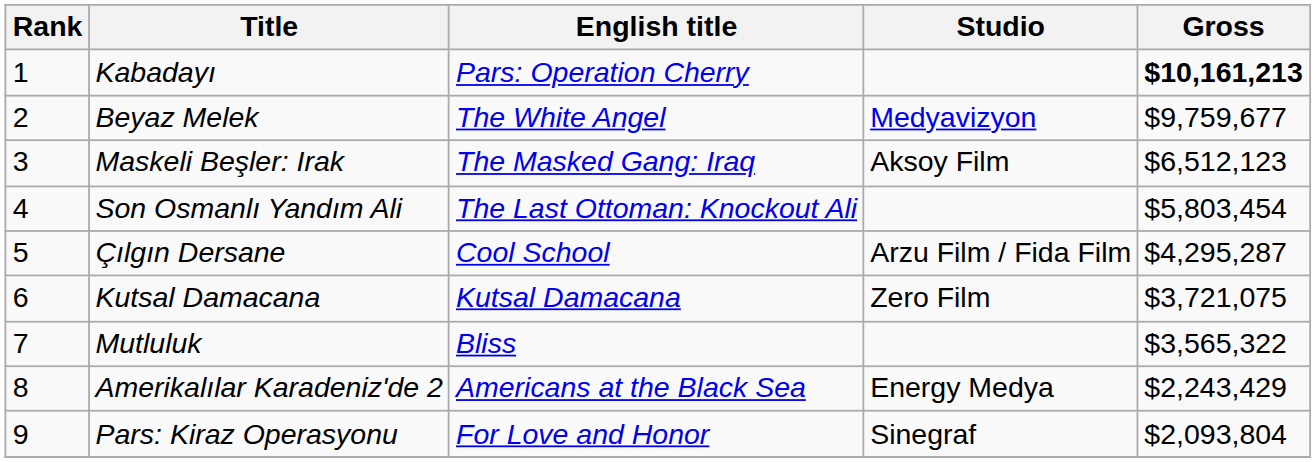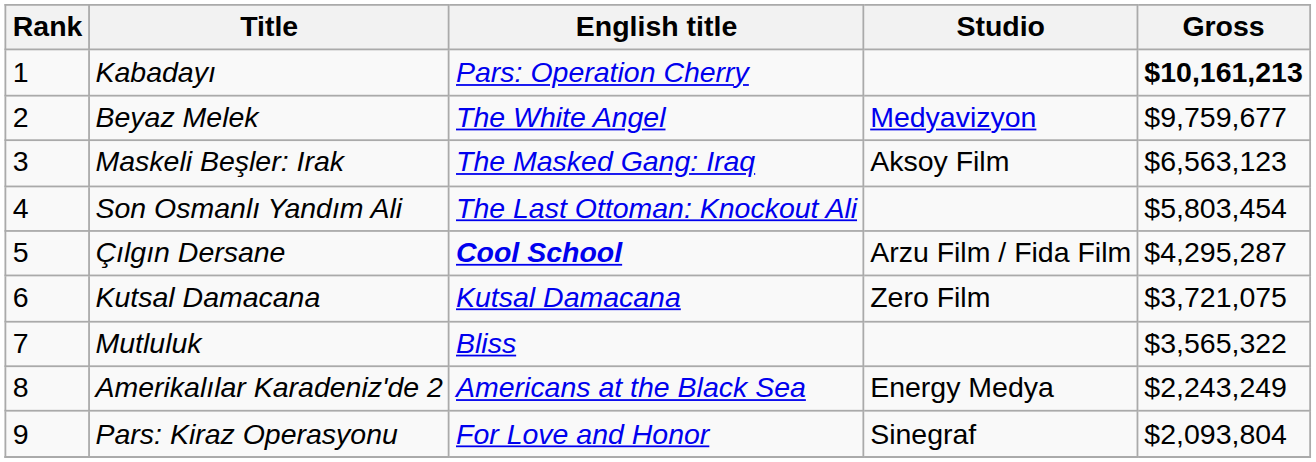 <table class="wikitable sortable" align="center" style="margin:auto;">
 <tr>
 <th>Rank</th>
 <th>Title</th>
 <th>English title</th>
 <th>Studio</th>
 <th>Gross</th>
 </tr>
 <tr>
 <td>1</td>
 <td><em>Kabadayı</em></td>
 <td><em><a href='#'>Pars: Operation Cherry</a></em></td>
 <td></td>
 <td><strong>$10,161,213</strong></td>
 </tr>
 <tr>
 <td>2</td>
 <td><em>Beyaz Melek</em></td>
 <td><em><a href='#'>The White Angel</a></em></td>
 <td><a href='#'>Medyavizyon</a></td>
 <td>$9,759,677</td>
 </tr>
 <tr>
 <td>3</td>
 <td><em>Maskeli Beşler: Irak</em></td>
 <td><em><a href='#'>The Masked Gang: Iraq</a></em></td>
 <td>Aksoy Film</td>
-<td>$6,512,123</td>
+<td>$6,563,123</td>
 </tr>
 <tr>
 <td>4</td>
 <td><em>Son Osmanlı Yandım Ali</em></td>
 <td><em><a href='#'>The Last Ottoman: Knockout Ali</a></em></td>
 <td></td>
 <td>$5,803,454</td>
 </tr>
 <tr>
 <td>5</td>
 <td><em>Çılgın Dersane</em></td>
-<td><em><a href='#'>Cool School</a></em></td>
+<td><strong><em><a href='#'>Cool School</a></em></strong></td>
 <td>Arzu Film / Fida Film</td>
 <td>$4,295,287</td>
 </tr>
 <tr>
 <td>6</td>
 <td><em>Kutsal Damacana</em></td>
 <td><em><a href='#'>Kutsal Damacana</a></em></td>
 <td>Zero Film</td>
 <td>$3,721,075</td>
 </tr>
 <tr>
 <td>7</td>
 <td><em>Mutluluk</em></td>
 <td><em><a href='#'>Bliss</a></em></td>
 <td></td>
 <td>$3,565,322</td>
 </tr>
 <tr>
 <td>8</td>
 <td><em>Amerikalılar Karadeniz'de 2</em></td>
 <td><em><a href='#'>Americans at the Black Sea</a></em></td>
 <td>Energy Medya</td>
-<td>$2,243,429</td>
+<td>$2,243,249</td>
 </tr>
 <tr>
 <td>9</td>
 <td><em>Pars: Kiraz Operasyonu</em></td>
 <td><em><a href='#'>For Love and Honor</a></em></td>
 <td>Sinegraf</td>
 <td>$2,093,804</td>
 </tr>
 <tr>
 </tr>
 </table>
